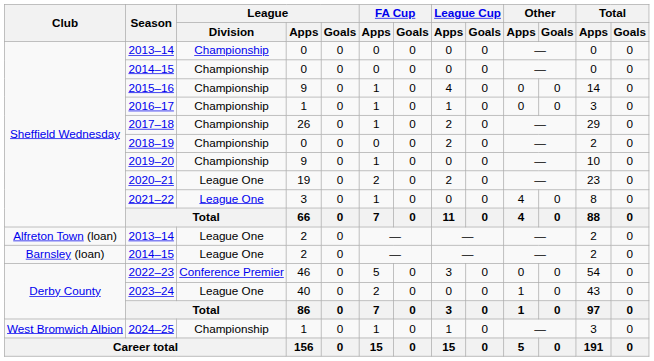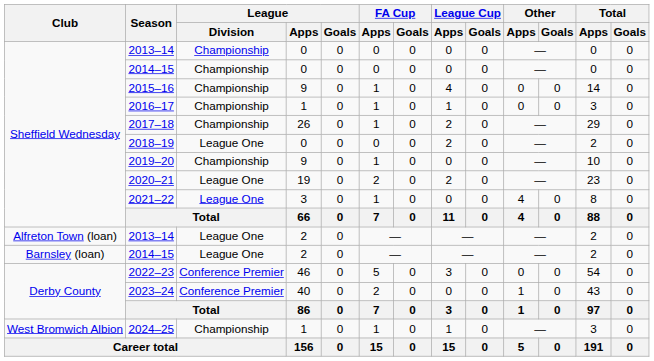 <table class=wikitable style="text-align: center;">
 <tr>
 <th rowspan=2>Club</th>
 <th rowspan=2>Season</th>
 <th colspan=3>League</th>
 <th colspan=2><a href='#'>FA Cup</a></th>
 <th colspan=2><a href='#'>League Cup</a></th>
 <th colspan=2>Other</th>
 <th colspan=2>Total</th>
 </tr>
 <tr>
 <th>Division</th>
 <th>Apps</th>
 <th>Goals</th>
 <th>Apps</th>
 <th>Goals</th>
 <th>Apps</th>
 <th>Goals</th>
 <th>Apps</th>
 <th>Goals</th>
 <th>Apps</th>
 <th>Goals</th>
 </tr>
 <tr>
 <td rowspan="10" align="center"><a href='#'>Sheffield Wednesday</a></td>
 <td><a href='#'>2013–14</a></td>
 <td><a href='#'>Championship</a></td>
 <td>0</td>
 <td>0</td>
 <td>0</td>
 <td>0</td>
 <td>0</td>
 <td>0</td>
 <td colspan=2>—</td>
 <td>0</td>
 <td>0</td>
 </tr>
 <tr>
 <td><a href='#'>2014–15</a></td>
 <td>Championship</td>
 <td>0</td>
 <td>0</td>
 <td>0</td>
 <td>0</td>
 <td>0</td>
 <td>0</td>
 <td colspan=2>—</td>
 <td>0</td>
 <td>0</td>
 </tr>
 <tr>
 <td><a href='#'>2015–16</a></td>
 <td>Championship</td>
 <td>9</td>
 <td>0</td>
 <td>1</td>
 <td>0</td>
 <td>4</td>
 <td>0</td>
 <td>0</td>
 <td>0</td>
 <td>14</td>
 <td>0</td>
 </tr>
 <tr>
 <td><a href='#'>2016–17</a></td>
 <td>Championship</td>
 <td>1</td>
 <td>0</td>
 <td>1</td>
 <td>0</td>
 <td>1</td>
 <td>0</td>
 <td>0</td>
 <td>0</td>
 <td>3</td>
 <td>0</td>
 </tr>
 <tr>
 <td><a href='#'>2017–18</a></td>
 <td>Championship</td>
 <td>26</td>
 <td>0</td>
 <td>1</td>
 <td>0</td>
 <td>2</td>
 <td>0</td>
 <td colspan=2>—</td>
 <td>29</td>
 <td>0</td>
 </tr>
 <tr>
 <td><a href='#'>2018–19</a></td>
-<td>Championship</td>
+<td>League One</td>
 <td>0</td>
 <td>0</td>
 <td>0</td>
 <td>0</td>
 <td>2</td>
 <td>0</td>
 <td colspan=2>—</td>
 <td>2</td>
 <td>0</td>
 </tr>
 <tr>
 <td><a href='#'>2019–20</a></td>
 <td>Championship</td>
 <td>9</td>
 <td>0</td>
 <td>1</td>
 <td>0</td>
 <td>0</td>
 <td>0</td>
 <td colspan=2>—</td>
 <td>10</td>
 <td>0</td>
 </tr>
 <tr>
 <td><a href='#'>2020–21</a></td>
 <td>League One</td>
 <td>19</td>
 <td>0</td>
 <td>2</td>
 <td>0</td>
 <td>2</td>
 <td>0</td>
 <td colspan=2>—</td>
 <td>23</td>
 <td>0</td>
 </tr>
 <tr>
 <td><a href='#'>2021–22</a></td>
 <td><a href='#'>League One</a></td>
 <td>3</td>
 <td>0</td>
 <td>1</td>
 <td>0</td>
 <td>0</td>
 <td>0</td>
 <td>4</td>
 <td>0</td>
 <td>8</td>
 <td>0</td>
 </tr>
 <tr>
 <th colspan="2">Total</th>
 <th>66</th>
 <th>0</th>
 <th>7</th>
 <th>0</th>
 <th>11</th>
 <th>0</th>
 <th>4</th>
 <th>0</th>
 <th>88</th>
 <th>0</th>
 </tr>
 <tr>
 <td><a href='#'>Alfreton Town</a> (loan)</td>
 <td><a href='#'>2013–14</a></td>
 <td>League One</td>
 <td>2</td>
 <td>0</td>
 <td colspan=2>—</td>
 <td colspan=2>—</td>
 <td colspan=2>—</td>
 <td>2</td>
 <td>0</td>
 </tr>
 <tr>
 <td><a href='#'>Barnsley</a> (loan)</td>
 <td><a href='#'>2014–15</a></td>
 <td>League One</td>
 <td>2</td>
 <td>0</td>
 <td colspan=2>—</td>
 <td colspan=2>—</td>
 <td colspan=2>—</td>
 <td>2</td>
 <td>0</td>
 </tr>
 <tr>
 <td rowspan="3"><a href='#'>Derby County</a></td>
 <td><a href='#'>2022–23</a></td>
 <td><a href='#'>Conference Premier</a></td>
 <td>46</td>
 <td>0</td>
 <td>5</td>
 <td>0</td>
 <td>3</td>
 <td>0</td>
 <td>0</td>
 <td>0</td>
 <td>54</td>
 <td>0</td>
 </tr>
 <tr>
 <td><a href='#'>2023–24</a></td>
-<td>League One</td>
+<td><a href='#'>Conference Premier</a></td>
 <td>40</td>
 <td>0</td>
 <td>2</td>
 <td>0</td>
 <td>0</td>
 <td>0</td>
 <td>1</td>
 <td>0</td>
 <td>43</td>
 <td>0</td>
 </tr>
 <tr>
 <th colspan="2">Total</th>
 <th>86</th>
 <th>0</th>
 <th>7</th>
 <th>0</th>
 <th>3</th>
 <th>0</th>
 <th>1</th>
 <th>0</th>
 <th>97</th>
 <th>0</th>
 </tr>
 <tr>
 <td><a href='#'>West Bromwich Albion</a></td>
 <td><a href='#'>2024–25</a></td>
 <td>Championship</td>
 <td>1</td>
 <td>0</td>
 <td>1</td>
 <td>0</td>
 <td>1</td>
 <td>0</td>
 <td colspan=2>—</td>
 <td>3</td>
 <td>0</td>
 </tr>
 <tr>
 <th colspan=3>Career total</th>
 <th>156</th>
 <th>0</th>
 <th>15</th>
 <th>0</th>
 <th>15</th>
 <th>0</th>
 <th>5</th>
 <th>0</th>
 <th>191</th>
 <th>0</th>
 </tr>
 </table>
